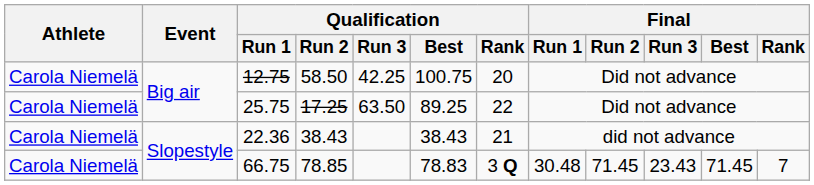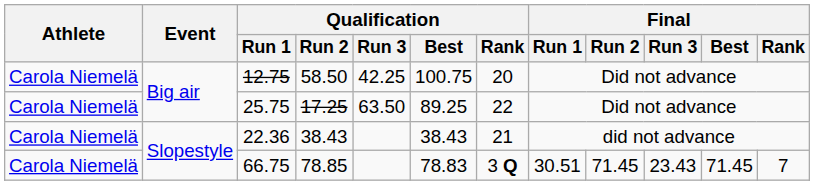 <table class=wikitable style=font-size:90%;text-align:center>
 <tr>
 <th rowspan=2>Athlete</th>
 <th rowspan=2>Event</th>
 <th colspan=5>Qualification</th>
 <th colspan=5>Final</th>
 </tr>
 <tr style=font-size:95%>
 <th>Run 1</th>
 <th>Run 2</th>
 <th>Run 3</th>
 <th>Best</th>
 <th>Rank</th>
 <th>Run 1</th>
 <th>Run 2</th>
 <th>Run 3</th>
 <th>Best</th>
 <th>Rank</th>
 </tr>
 <tr>
 <td align=left><a href='#'>Carola Niemelä</a></td>
 <td align=left rowspan=2><a href='#'>Big air</a></td>
 <td><s>12.75</s></td>
 <td>58.50</td>
 <td>42.25</td>
 <td>100.75</td>
 <td>20</td>
 <td colspan=5>Did not advance</td>
 </tr>
 <tr>
 <td align=left><a href='#'>Carola Niemelä</a></td>
 <td>25.75</td>
 <td><s>17.25</s></td>
 <td>63.50</td>
 <td>89.25</td>
 <td>22</td>
 <td colspan=5>Did not advance</td>
 </tr>
 <tr>
 <td align=left><a href='#'>Carola Niemelä</a></td>
 <td align=left rowspan=2><a href='#'>Slopestyle</a></td>
 <td>22.36</td>
 <td>38.43</td>
 <td></td>
 <td>38.43</td>
 <td>21</td>
 <td colspan=5>did not advance</td>
 </tr>
 <tr>
 <td align=left><a href='#'>Carola Niemelä</a></td>
 <td>66.75</td>
 <td>78.85</td>
 <td></td>
 <td>78.83</td>
 <td>3 <strong>Q</strong></td>
-<td>30.48</td>
+<td>30.51</td>
 <td>71.45</td>
 <td>23.43</td>
 <td>71.45</td>
 <td>7</td>
 </tr>
 </table>
